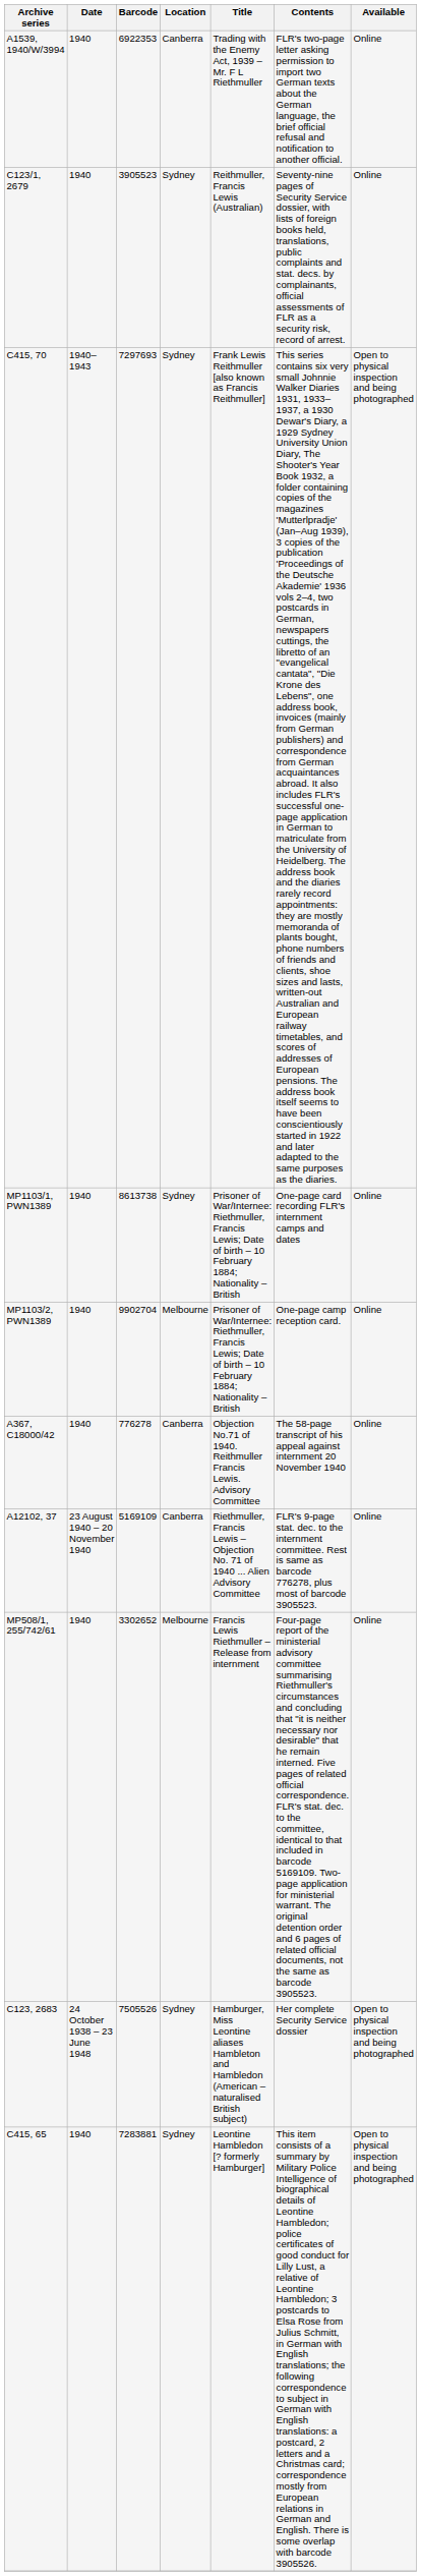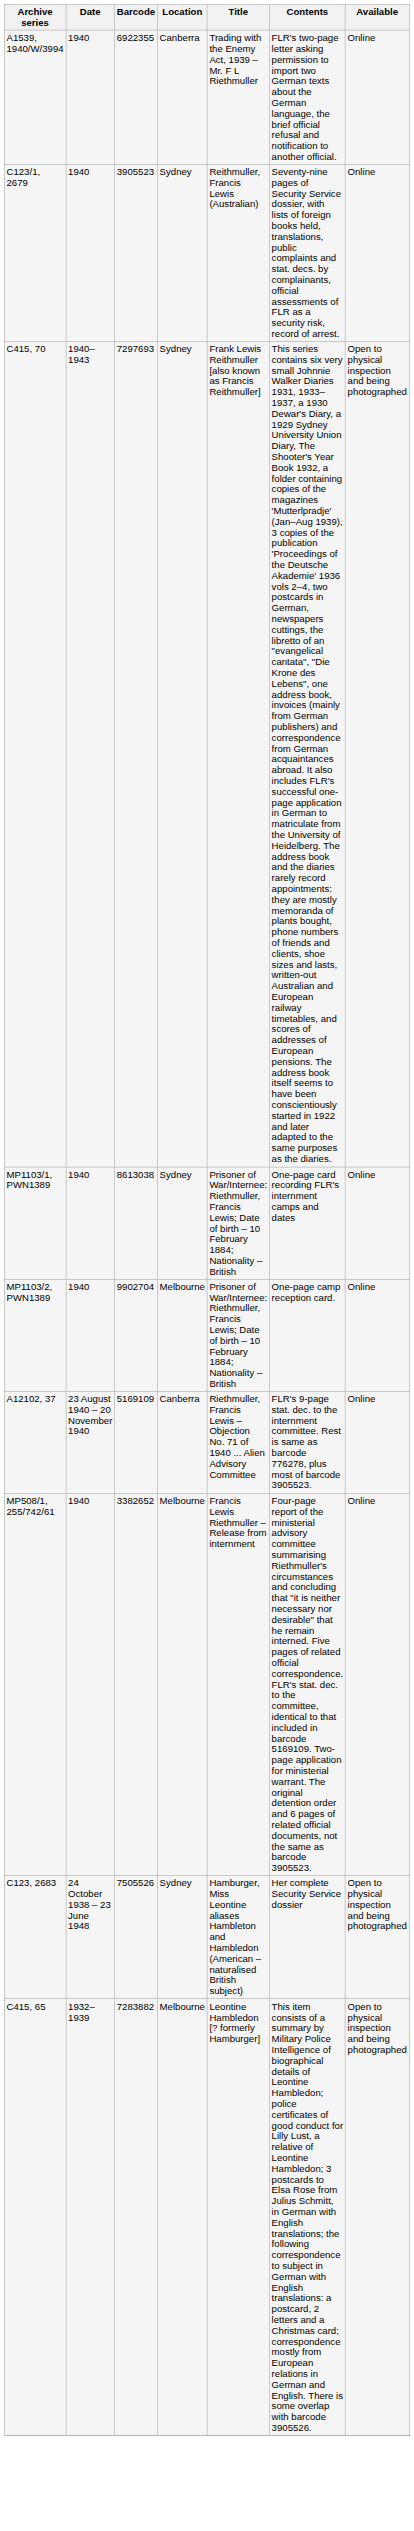 <table class="wikitable sortable" style="border: 1px solid darkgray; background: whitesmoke;">
 <tr valign="top">
 <th>Archive series</th>
 <th>Date</th>
 <th>Barcode</th>
 <th>Location</th>
 <th>Title</th>
 <th>Contents</th>
 <th>Available</th>
 </tr>
 <tr valign="top">
 <td>A1539, 1940/W/3994</td>
 <td>1940</td>
-<td>6922353</td>
+<td>6922355</td>
 <td>Canberra</td>
 <td>Trading with the Enemy Act, 1939 – Mr. F L Riethmuller</td>
 <td>FLR's two-page letter asking permission to import two German texts about the German language, the brief official refusal and notification to another official.</td>
 <td>Online</td>
 </tr>
 <tr valign="top">
 <td>C123/1, 2679</td>
 <td>1940</td>
 <td>3905523</td>
 <td>Sydney</td>
 <td>Reithmuller, Francis Lewis (Australian)</td>
 <td>Seventy-nine pages of Security Service dossier, with lists of foreign books held, translations, public complaints and stat. decs. by complainants, official assessments of FLR as a security risk, record of arrest.</td>
 <td>Online</td>
 </tr>
 <tr valign="top">
 <td>C415, 70</td>
 <td>1940–1943</td>
 <td>7297693</td>
 <td>Sydney</td>
 <td>Frank Lewis Reithmuller [also known as Francis Reithmuller]</td>
 <td>This series contains six very small Johnnie Walker Diaries 1931, 1933–1937, a 1930 Dewar's Diary, a 1929 Sydney University Union Diary, The Shooter's Year Book 1932, a folder containing copies of the magazines 'Mutterlpradje' (Jan–Aug 1939), 3 copies of the publication 'Proceedings of the Deutsche Akademie' 1936 vols 2–4, two postcards in German, newspapers cuttings, the libretto of an "evangelical cantata", "Die Krone des Lebens", one address book, invoices (mainly from German publishers) and correspondence from German acquaintances abroad. It also includes FLR's successful one-page application in German to matriculate from the University of Heidelberg. The address book and the diaries rarely record appointments: they are mostly memoranda of plants bought, phone numbers of friends and clients, shoe sizes and lasts, written-out Australian and European railway timetables, and scores of addresses of European pensions. The address book itself seems to have been conscientiously started in 1922 and later adapted to the same purposes as the diaries.</td>
 <td>Open to physical inspection and being photographed</td>
 </tr>
 <tr valign="top">
 <td>MP1103/1, PWN1389</td>
 <td>1940</td>
-<td>8613738</td>
+<td>8613038</td>
 <td>Sydney</td>
 <td>Prisoner of War/Internee: Riethmuller, Francis Lewis; Date of birth – 10 February 1884; Nationality – British</td>
 <td>One-page card recording FLR's internment camps and dates</td>
 <td>Online</td>
 </tr>
 <tr valign="top">
 <td>MP1103/2, PWN1389</td>
 <td>1940</td>
 <td>9902704</td>
 <td>Melbourne</td>
 <td>Prisoner of War/Internee: Riethmuller, Francis Lewis; Date of birth – 10 February 1884; Nationality – British</td>
 <td>One-page camp reception card.</td>
 <td>Online</td>
 </tr>
 <tr valign="top">
-<td>A367, C18000/42</td>
-<td>1940</td>
-<td>776278</td>
-<td>Canberra</td>
-<td>Objection No.71 of 1940. Reithmuller Francis Lewis. Advisory Committee</td>
-<td>The 58-page transcript of his appeal against internment 20 November 1940</td>
-<td>Online</td>
-</tr>
-<tr valign="top">
 <td>A12102, 37</td>
 <td>23 August 1940 – 20 November 1940</td>
 <td>5169109</td>
 <td>Canberra</td>
 <td>Riethmuller, Francis Lewis – Objection No. 71 of 1940 ... Alien Advisory Committee</td>
 <td>FLR's 9-page stat. dec. to the internment committee. Rest is same as barcode 776278, plus most of barcode 3905523.</td>
 <td>Online</td>
 </tr>
 <tr valign="top">
 <td>MP508/1, 255/742/61</td>
 <td>1940</td>
-<td>3302652</td>
+<td>3382652</td>
 <td>Melbourne</td>
 <td>Francis Lewis Riethmuller – Release from internment</td>
 <td>Four-page report of the ministerial advisory committee summarising Riethmuller's circumstances and concluding that "it is neither necessary nor desirable" that he remain interned. Five pages of related official correspondence. FLR's stat. dec. to the committee, identical to that included in barcode 5169109. Two-page application for ministerial warrant. The original detention order and 6 pages of related official documents, not the same as barcode 3905523.</td>
 <td>Online</td>
 </tr>
 <tr valign="top">
 <td>C123, 2683</td>
 <td>24 October 1938 – 23 June 1948</td>
 <td>7505526</td>
 <td>Sydney</td>
 <td>Hamburger, Miss Leontine aliases Hambleton and Hambledon (American – naturalised British subject)</td>
 <td>Her complete Security Service dossier</td>
 <td>Open to physical inspection and being photographed</td>
 </tr>
 <tr valign="top">
 <td>C415, 65</td>
-<td>1940</td>
-<td>7283881</td>
-<td>Sydney</td>
+<td>1932–1939</td>
+<td>7283882</td>
+<td>Melbourne</td>
 <td>Leontine Hambledon [? formerly Hamburger]</td>
 <td>This item consists of a summary by Military Police Intelligence of biographical details of Leontine Hambledon; police certificates of good conduct for Lilly Lust, a relative of Leontine Hambledon; 3 postcards to Elsa Rose from Julius Schmitt, in German with English translations; the following correspondence to subject in German with English translations: a postcard, 2 letters and a Christmas card; correspondence mostly from European relations in German and English. There is some overlap with barcode 3905526.</td>
 <td>Open to physical inspection and being photographed</td>
 </tr>
 <tr>
 </tr>
 </table>
